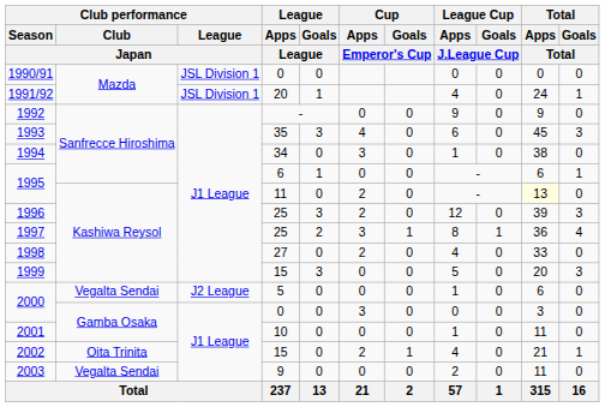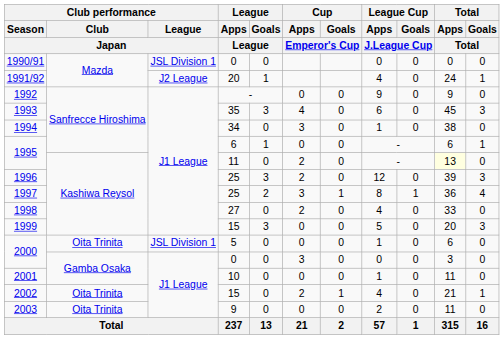 <table class="wikitable" style="text-align:center;">
 <tr>
 <th colspan=3>Club performance</th>
 <th colspan=2>League</th>
 <th colspan=2>Cup</th>
 <th colspan=2>League Cup</th>
 <th colspan=2>Total</th>
 </tr>
 <tr>
 <th>Season</th>
 <th>Club</th>
 <th>League</th>
 <th>Apps</th>
 <th>Goals</th>
 <th>Apps</th>
 <th>Goals</th>
 <th>Apps</th>
 <th>Goals</th>
 <th>Apps</th>
 <th>Goals</th>
 </tr>
 <tr>
 <th colspan=3>Japan</th>
 <th colspan=2>League</th>
 <th colspan=2><a href='#'>Emperor's Cup</a></th>
 <th colspan=2><a href='#'>J.League Cup</a></th>
 <th colspan=2>Total</th>
 </tr>
 <tr>
 <td><a href='#'>1990/91</a></td>
 <td rowspan=2><a href='#'>Mazda</a></td>
 <td><a href='#'>JSL Division 1</a></td>
 <td>0</td>
 <td>0</td>
 <td></td>
 <td></td>
 <td>0</td>
 <td>0</td>
 <td>0</td>
 <td>0</td>
 </tr>
 <tr>
 <td><a href='#'>1991/92</a></td>
-<td><a href='#'>JSL Division 1</a></td>
+<td><a href='#'>J2 League</a></td>
 <td>20</td>
 <td>1</td>
 <td></td>
 <td></td>
 <td>4</td>
 <td>0</td>
 <td>24</td>
 <td>1</td>
 </tr>
 <tr>
 <td><a href='#'>1992</a></td>
 <td rowspan=4><a href='#'>Sanfrecce Hiroshima</a></td>
 <td rowspan="9"><a href='#'>J1 League</a></td>
 <td colspan=2>-</td>
 <td>0</td>
 <td>0</td>
 <td>9</td>
 <td>0</td>
 <td>9</td>
 <td>0</td>
 </tr>
 <tr>
 <td><a href='#'>1993</a></td>
 <td>35</td>
 <td>3</td>
 <td>4</td>
 <td>0</td>
 <td>6</td>
 <td>0</td>
 <td>45</td>
 <td>3</td>
 </tr>
 <tr>
 <td><a href='#'>1994</a></td>
 <td>34</td>
 <td>0</td>
 <td>3</td>
 <td>0</td>
 <td>1</td>
 <td>0</td>
 <td>38</td>
 <td>0</td>
 </tr>
 <tr>
 <td rowspan="2"><a href='#'>1995</a></td>
 <td>6</td>
 <td>1</td>
 <td>0</td>
 <td>0</td>
 <td colspan=2>-</td>
 <td>6</td>
 <td>1</td>
 </tr>
 <tr>
 <td rowspan=5><a href='#'>Kashiwa Reysol</a></td>
 <td>11</td>
 <td>0</td>
 <td>2</td>
 <td>0</td>
 <td colspan=2>-</td>
 <td style="background: lightyellow;">13</td>
 <td>0</td>
 </tr>
 <tr>
 <td><a href='#'>1996</a></td>
 <td>25</td>
 <td>3</td>
 <td>2</td>
 <td>0</td>
 <td>12</td>
 <td>0</td>
 <td>39</td>
 <td>3</td>
 </tr>
 <tr>
 <td><a href='#'>1997</a></td>
 <td>25</td>
 <td>2</td>
 <td>3</td>
 <td>1</td>
 <td>8</td>
 <td>1</td>
 <td>36</td>
 <td>4</td>
 </tr>
 <tr>
 <td><a href='#'>1998</a></td>
 <td>27</td>
 <td>0</td>
 <td>2</td>
 <td>0</td>
 <td>4</td>
 <td>0</td>
 <td>33</td>
 <td>0</td>
 </tr>
 <tr>
 <td><a href='#'>1999</a></td>
 <td>15</td>
 <td>3</td>
 <td>0</td>
 <td>0</td>
 <td>5</td>
 <td>0</td>
 <td>20</td>
 <td>3</td>
 </tr>
 <tr>
 <td rowspan="2"><a href='#'>2000</a></td>
-<td><a href='#'>Vegalta Sendai</a></td>
-<td><a href='#'>J2 League</a></td>
+<td><a href='#'>Oita Trinita</a></td>
+<td><a href='#'>JSL Division 1</a></td>
 <td>5</td>
 <td>0</td>
 <td>0</td>
 <td>0</td>
 <td>1</td>
 <td>0</td>
 <td>6</td>
 <td>0</td>
 </tr>
 <tr>
 <td rowspan="2"><a href='#'>Gamba Osaka</a></td>
 <td rowspan="4"><a href='#'>J1 League</a></td>
 <td>0</td>
 <td>0</td>
 <td>3</td>
 <td>0</td>
 <td>0</td>
 <td>0</td>
 <td>3</td>
 <td>0</td>
 </tr>
 <tr>
 <td><a href='#'>2001</a></td>
 <td>10</td>
 <td>0</td>
 <td>0</td>
 <td>0</td>
 <td>1</td>
 <td>0</td>
 <td>11</td>
 <td>0</td>
 </tr>
 <tr>
 <td><a href='#'>2002</a></td>
 <td><a href='#'>Oita Trinita</a></td>
 <td>15</td>
 <td>0</td>
 <td>2</td>
 <td>1</td>
 <td>4</td>
 <td>0</td>
 <td>21</td>
 <td>1</td>
 </tr>
 <tr>
 <td><a href='#'>2003</a></td>
-<td><a href='#'>Vegalta Sendai</a></td>
+<td><a href='#'>Oita Trinita</a></td>
 <td>9</td>
 <td>0</td>
 <td>0</td>
 <td>0</td>
 <td>2</td>
 <td>0</td>
 <td>11</td>
 <td>0</td>
 </tr>
 <tr>
 <th colspan=3>Total</th>
 <th>237</th>
 <th>13</th>
 <th>21</th>
 <th>2</th>
 <th>57</th>
 <th>1</th>
 <th>315</th>
 <th>16</th>
 </tr>
 </table>
